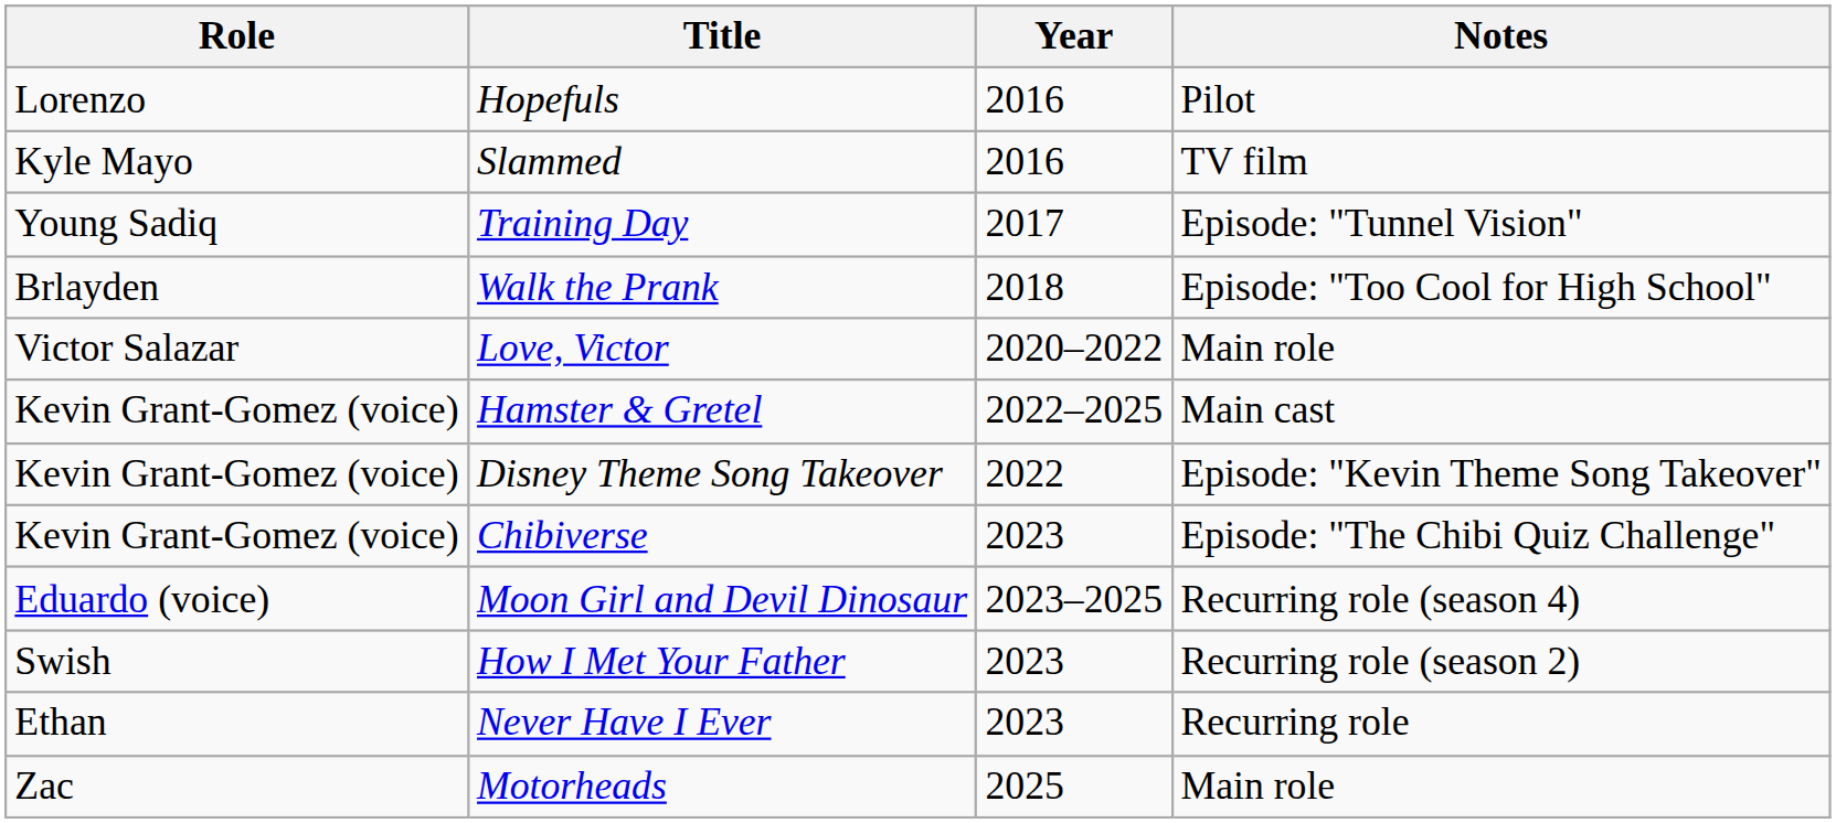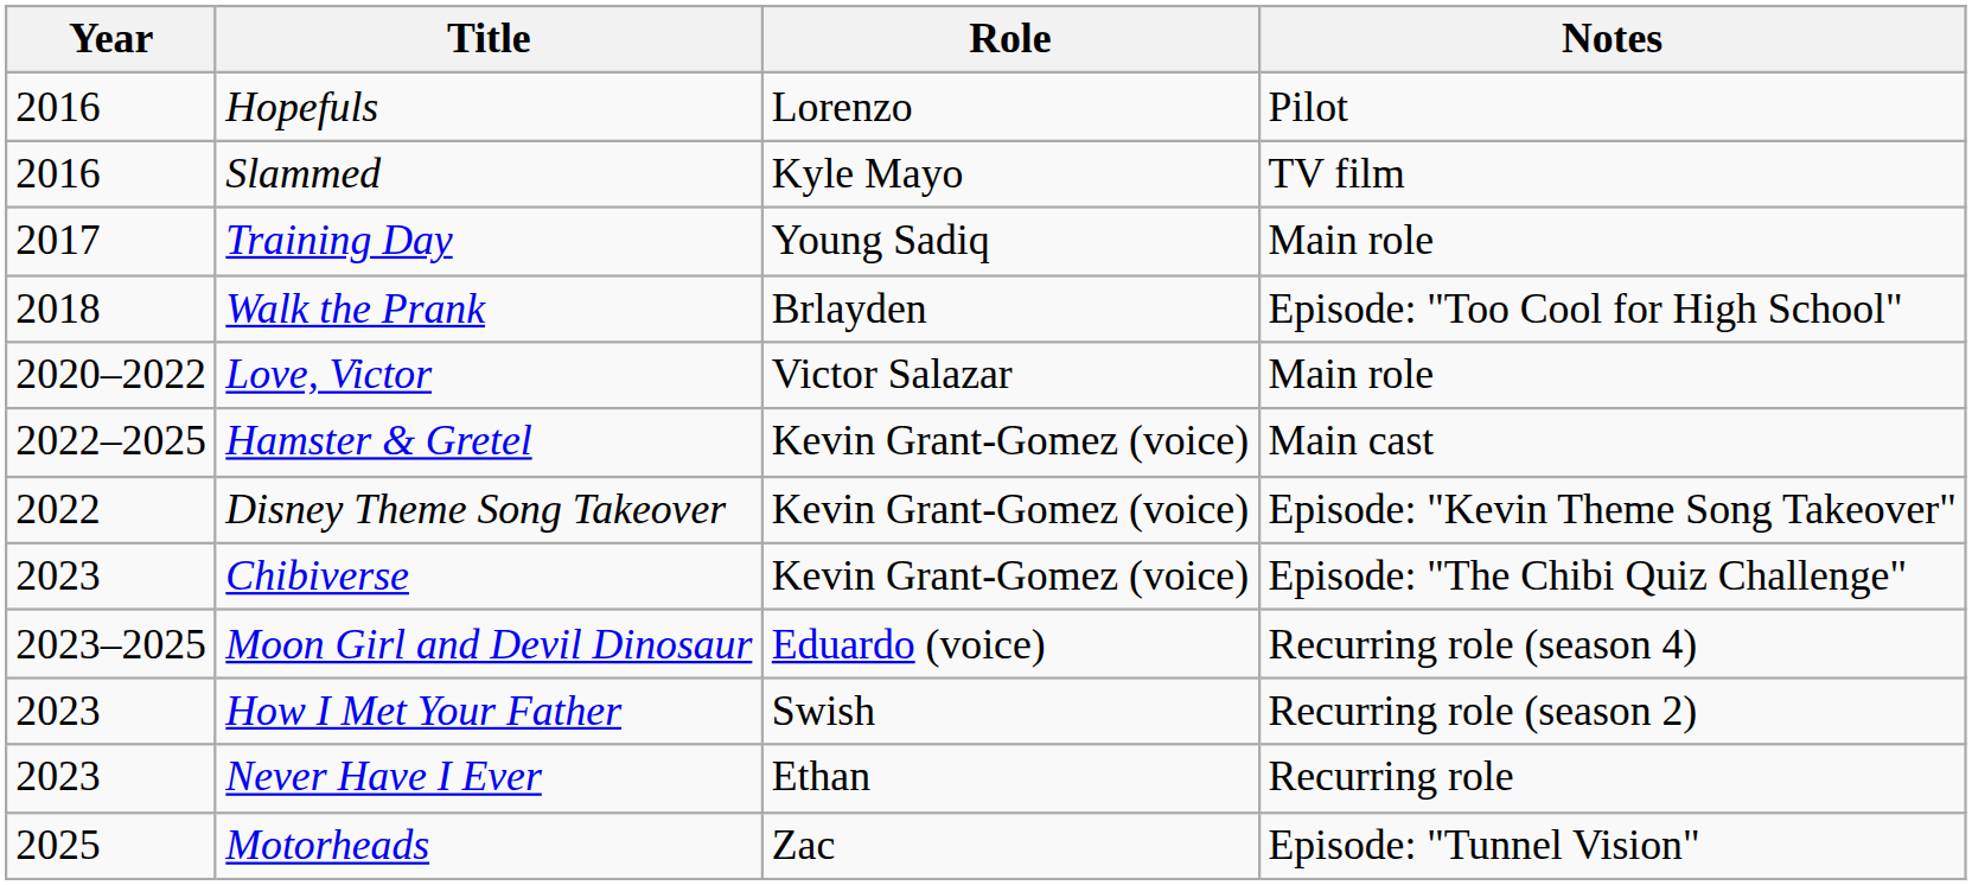 <table class="wikitable sortable">
 <tr>
+<th>Year</th>
+<th>Title</th>
 <th class="unsortable">Role</th>
-<th>Title</th>
-<th>Year</th>
 <th class="unsortable">Notes</th>
 </tr>
 <tr>
+<td>2016</td>
+<td><em>Hopefuls</em></td>
 <td>Lorenzo</td>
-<td><em>Hopefuls</em></td>
-<td>2016</td>
 <td>Pilot</td>
 </tr>
 <tr>
+<td>2016</td>
+<td><em>Slammed</em></td>
 <td>Kyle Mayo</td>
-<td><em>Slammed</em></td>
-<td>2016</td>
 <td>TV film</td>
 </tr>
 <tr>
+<td>2017</td>
+<td><em><a href='#'>Training Day</a></em></td>
 <td>Young Sadiq</td>
-<td><em><a href='#'>Training Day</a></em></td>
-<td>2017</td>
-<td>Episode: "Tunnel Vision"</td>
+<td>Main role</td>
 </tr>
 <tr>
+<td>2018</td>
+<td><em><a href='#'>Walk the Prank</a></em></td>
 <td>Brlayden</td>
-<td><em><a href='#'>Walk the Prank</a></em></td>
-<td>2018</td>
 <td>Episode: "Too Cool for High School"</td>
 </tr>
 <tr>
+<td>2020–2022</td>
+<td><em><a href='#'>Love, Victor</a></em></td>
 <td>Victor Salazar</td>
-<td><em><a href='#'>Love, Victor</a></em></td>
-<td>2020–2022</td>
 <td>Main role</td>
 </tr>
 <tr>
+<td>2022–2025</td>
+<td><em><a href='#'>Hamster & Gretel</a></em></td>
 <td>Kevin Grant-Gomez (voice)</td>
-<td><em><a href='#'>Hamster & Gretel</a></em></td>
-<td>2022–2025</td>
 <td>Main cast</td>
 </tr>
 <tr>
+<td>2022</td>
+<td><em>Disney Theme Song Takeover</em></td>
 <td>Kevin Grant-Gomez (voice)</td>
-<td><em>Disney Theme Song Takeover</em></td>
-<td>2022</td>
 <td>Episode: "Kevin Theme Song Takeover"</td>
 </tr>
 <tr>
+<td>2023</td>
+<td><em><a href='#'>Chibiverse</a></em></td>
 <td>Kevin Grant-Gomez (voice)</td>
-<td><em><a href='#'>Chibiverse</a></em></td>
-<td>2023</td>
 <td>Episode: "The Chibi Quiz Challenge"</td>
 </tr>
 <tr>
+<td>2023–2025</td>
+<td><em><a href='#'>Moon Girl and Devil Dinosaur</a></em></td>
 <td><a href='#'>Eduardo</a> (voice)</td>
-<td><em><a href='#'>Moon Girl and Devil Dinosaur</a></em></td>
-<td>2023–2025</td>
 <td>Recurring role (season 4)</td>
 </tr>
 <tr>
+<td>2023</td>
+<td><em><a href='#'>How I Met Your Father</a></em></td>
 <td>Swish</td>
-<td><em><a href='#'>How I Met Your Father</a></em></td>
-<td>2023</td>
 <td>Recurring role (season 2)</td>
 </tr>
 <tr>
+<td>2023</td>
+<td><em><a href='#'>Never Have I Ever</a></em></td>
 <td>Ethan</td>
-<td><em><a href='#'>Never Have I Ever</a></em></td>
-<td>2023</td>
 <td>Recurring role</td>
 </tr>
 <tr>
+<td>2025</td>
+<td><em><a href='#'>Motorheads</a></em></td>
 <td>Zac</td>
-<td><em><a href='#'>Motorheads</a></em></td>
-<td>2025</td>
-<td>Main role</td>
+<td>Episode: "Tunnel Vision"</td>
 </tr>
 </table>
